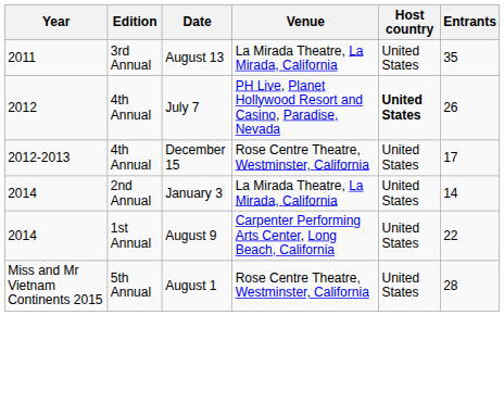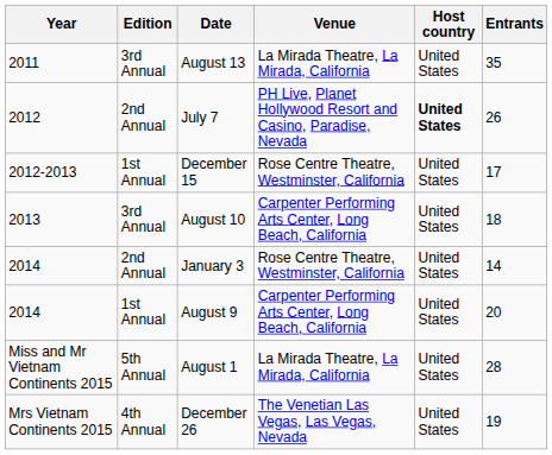 <table class="wikitable sortable">
 <tr>
 <th>Year</th>
 <th>Edition</th>
 <th>Date</th>
 <th>Venue</th>
 <th>Host country</th>
 <th>Entrants</th>
 </tr>
 <tr>
 <td>2011</td>
 <td>3rd Annual</td>
 <td>August 13</td>
 <td>La Mirada Theatre, <a href='#'>La Mirada, California</a></td>
 <td>United States</td>
 <td>35</td>
 </tr>
 <tr>
 <td>2012</td>
-<td>4th Annual</td>
+<td>2nd Annual</td>
 <td>July 7</td>
 <td><a href='#'>PH Live</a>, <a href='#'>Planet Hollywood Resort and Casino</a>, <a href='#'>Paradise, Nevada</a></td>
 <td><strong>United States</strong></td>
 <td>26</td>
 </tr>
 <tr>
 <td>2012-2013</td>
-<td>4th Annual</td>
+<td>1st Annual</td>
 <td>December 15</td>
 <td>Rose Centre Theatre, <a href='#'>Westminster, California</a></td>
 <td>United States</td>
 <td>17</td>
 </tr>
 <tr>
+<td>2013</td>
+<td>3rd Annual</td>
+<td>August 10</td>
+<td><a href='#'>Carpenter Performing Arts Center</a>, <a href='#'>Long Beach, California</a></td>
+<td>United States</td>
+<td>18</td>
+</tr>
+<tr>
 <td>2014</td>
 <td>2nd Annual</td>
 <td>January 3</td>
-<td>La Mirada Theatre, <a href='#'>La Mirada, California</a></td>
+<td>Rose Centre Theatre, <a href='#'>Westminster, California</a></td>
 <td>United States</td>
 <td>14</td>
 </tr>
 <tr>
 <td>2014</td>
 <td>1st Annual</td>
 <td>August 9</td>
 <td><a href='#'>Carpenter Performing Arts Center</a>, <a href='#'>Long Beach, California</a></td>
 <td>United States</td>
-<td>22</td>
+<td>20</td>
 </tr>
 <tr>
 <td>Miss and Mr Vietnam Continents 2015</td>
 <td>5th Annual</td>
 <td>August 1</td>
-<td>Rose Centre Theatre, <a href='#'>Westminster, California</a></td>
+<td>La Mirada Theatre, <a href='#'>La Mirada, California</a></td>
 <td>United States</td>
 <td>28</td>
 </tr>
+<tr>
+<td>Mrs Vietnam Continents 2015</td>
+<td>4th Annual</td>
+<td>December 26</td>
+<td><a href='#'>The Venetian Las Vegas</a>, <a href='#'>Las Vegas, Nevada</a></td>
+<td>United States</td>
+<td>19</td>
+</tr>
 </table>
